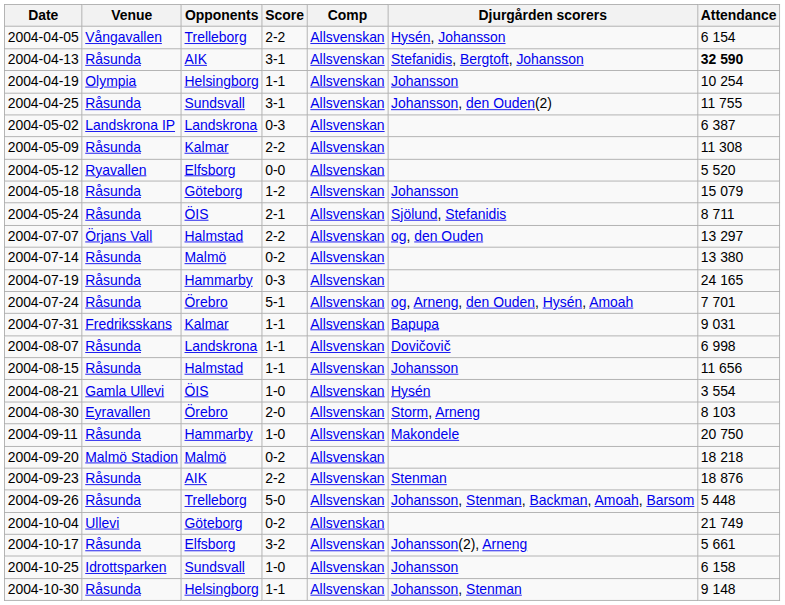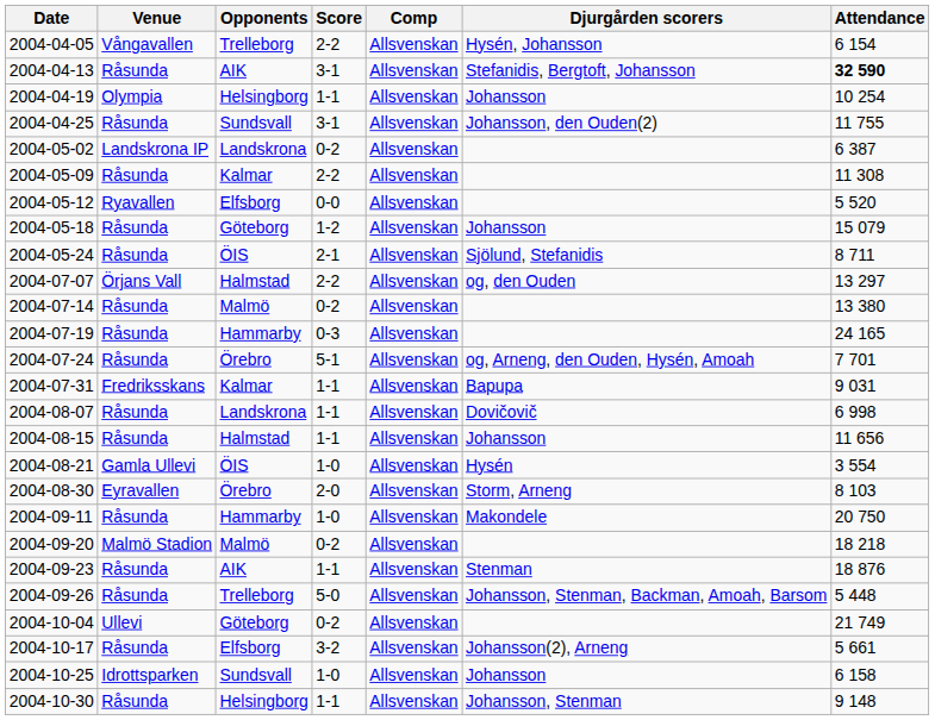 <table class="wikitable">
 <tr>
 <th>Date</th>
 <th>Venue</th>
 <th>Opponents</th>
 <th>Score</th>
 <th>Comp</th>
 <th>Djurgården scorers</th>
 <th>Attendance</th>
 </tr>
 <tr>
 <td>2004-04-05</td>
 <td><a href='#'>Vångavallen</a></td>
 <td><a href='#'>Trelleborg</a></td>
 <td>2-2</td>
 <td><a href='#'>Allsvenskan</a></td>
 <td><a href='#'>Hysén</a>, <a href='#'>Johansson</a></td>
 <td>6 154</td>
 </tr>
 <tr>
 <td>2004-04-13</td>
 <td><a href='#'>Råsunda</a></td>
 <td><a href='#'>AIK</a></td>
 <td>3-1</td>
 <td><a href='#'>Allsvenskan</a></td>
 <td><a href='#'>Stefanidis</a>, <a href='#'>Bergtoft</a>, <a href='#'>Johansson</a></td>
 <td><strong>32 590</strong></td>
 </tr>
 <tr>
 <td>2004-04-19</td>
 <td><a href='#'>Olympia</a></td>
 <td><a href='#'>Helsingborg</a></td>
 <td>1-1</td>
 <td><a href='#'>Allsvenskan</a></td>
 <td><a href='#'>Johansson</a></td>
 <td>10 254</td>
 </tr>
 <tr>
 <td>2004-04-25</td>
 <td><a href='#'>Råsunda</a></td>
 <td><a href='#'>Sundsvall</a></td>
 <td>3-1</td>
 <td><a href='#'>Allsvenskan</a></td>
 <td><a href='#'>Johansson</a>, <a href='#'>den Ouden</a>(2)</td>
 <td>11 755</td>
 </tr>
 <tr>
 <td>2004-05-02</td>
 <td><a href='#'>Landskrona IP</a></td>
 <td><a href='#'>Landskrona</a></td>
-<td>0-3</td>
+<td>0-2</td>
 <td><a href='#'>Allsvenskan</a></td>
 <td></td>
 <td>6 387</td>
 </tr>
 <tr>
 <td>2004-05-09</td>
 <td><a href='#'>Råsunda</a></td>
 <td><a href='#'>Kalmar</a></td>
 <td>2-2</td>
 <td><a href='#'>Allsvenskan</a></td>
 <td></td>
 <td>11 308</td>
 </tr>
 <tr>
 <td>2004-05-12</td>
 <td><a href='#'>Ryavallen</a></td>
 <td><a href='#'>Elfsborg</a></td>
 <td>0-0</td>
 <td><a href='#'>Allsvenskan</a></td>
 <td></td>
 <td>5 520</td>
 </tr>
 <tr>
 <td>2004-05-18</td>
 <td><a href='#'>Råsunda</a></td>
 <td><a href='#'>Göteborg</a></td>
 <td>1-2</td>
 <td><a href='#'>Allsvenskan</a></td>
 <td><a href='#'>Johansson</a></td>
 <td>15 079</td>
 </tr>
 <tr>
 <td>2004-05-24</td>
 <td><a href='#'>Råsunda</a></td>
 <td><a href='#'>ÖIS</a></td>
 <td>2-1</td>
 <td><a href='#'>Allsvenskan</a></td>
 <td><a href='#'>Sjölund</a>, <a href='#'>Stefanidis</a></td>
 <td>8 711</td>
 </tr>
 <tr>
 <td>2004-07-07</td>
 <td><a href='#'>Örjans Vall</a></td>
 <td><a href='#'>Halmstad</a></td>
 <td>2-2</td>
 <td><a href='#'>Allsvenskan</a></td>
 <td><a href='#'>og</a>, <a href='#'>den Ouden</a></td>
 <td>13 297</td>
 </tr>
 <tr>
 <td>2004-07-14</td>
 <td><a href='#'>Råsunda</a></td>
 <td><a href='#'>Malmö</a></td>
 <td>0-2</td>
 <td><a href='#'>Allsvenskan</a></td>
 <td></td>
 <td>13 380</td>
 </tr>
 <tr>
 <td>2004-07-19</td>
 <td><a href='#'>Råsunda</a></td>
 <td><a href='#'>Hammarby</a></td>
 <td>0-3</td>
 <td><a href='#'>Allsvenskan</a></td>
 <td></td>
 <td>24 165</td>
 </tr>
 <tr>
 <td>2004-07-24</td>
 <td><a href='#'>Råsunda</a></td>
 <td><a href='#'>Örebro</a></td>
 <td>5-1</td>
 <td><a href='#'>Allsvenskan</a></td>
 <td><a href='#'>og</a>, <a href='#'>Arneng</a>, <a href='#'>den Ouden</a>, <a href='#'>Hysén</a>, <a href='#'>Amoah</a></td>
 <td>7 701</td>
 </tr>
 <tr>
 <td>2004-07-31</td>
 <td><a href='#'>Fredriksskans</a></td>
 <td><a href='#'>Kalmar</a></td>
 <td>1-1</td>
 <td><a href='#'>Allsvenskan</a></td>
 <td><a href='#'>Bapupa</a></td>
 <td>9 031</td>
 </tr>
 <tr>
 <td>2004-08-07</td>
 <td><a href='#'>Råsunda</a></td>
 <td><a href='#'>Landskrona</a></td>
 <td>1-1</td>
 <td><a href='#'>Allsvenskan</a></td>
 <td><a href='#'>Dovičovič</a></td>
 <td>6 998</td>
 </tr>
 <tr>
 <td>2004-08-15</td>
 <td><a href='#'>Råsunda</a></td>
 <td><a href='#'>Halmstad</a></td>
 <td>1-1</td>
 <td><a href='#'>Allsvenskan</a></td>
 <td><a href='#'>Johansson</a></td>
 <td>11 656</td>
 </tr>
 <tr>
 <td>2004-08-21</td>
 <td><a href='#'>Gamla Ullevi</a></td>
 <td><a href='#'>ÖIS</a></td>
 <td>1-0</td>
 <td><a href='#'>Allsvenskan</a></td>
 <td><a href='#'>Hysén</a></td>
 <td>3 554</td>
 </tr>
 <tr>
 <td>2004-08-30</td>
 <td><a href='#'>Eyravallen</a></td>
 <td><a href='#'>Örebro</a></td>
 <td>2-0</td>
 <td><a href='#'>Allsvenskan</a></td>
 <td><a href='#'>Storm</a>, <a href='#'>Arneng</a></td>
 <td>8 103</td>
 </tr>
 <tr>
 <td>2004-09-11</td>
 <td><a href='#'>Råsunda</a></td>
 <td><a href='#'>Hammarby</a></td>
 <td>1-0</td>
 <td><a href='#'>Allsvenskan</a></td>
 <td><a href='#'>Makondele</a></td>
 <td>20 750</td>
 </tr>
 <tr>
 <td>2004-09-20</td>
 <td><a href='#'>Malmö Stadion</a></td>
 <td><a href='#'>Malmö</a></td>
 <td>0-2</td>
 <td><a href='#'>Allsvenskan</a></td>
 <td></td>
 <td>18 218</td>
 </tr>
 <tr>
 <td>2004-09-23</td>
 <td><a href='#'>Råsunda</a></td>
 <td><a href='#'>AIK</a></td>
-<td>2-2</td>
+<td>1-1</td>
 <td><a href='#'>Allsvenskan</a></td>
 <td><a href='#'>Stenman</a></td>
 <td>18 876</td>
 </tr>
 <tr>
 <td>2004-09-26</td>
 <td><a href='#'>Råsunda</a></td>
 <td><a href='#'>Trelleborg</a></td>
 <td>5-0</td>
 <td><a href='#'>Allsvenskan</a></td>
 <td><a href='#'>Johansson</a>, <a href='#'>Stenman</a>, <a href='#'>Backman</a>, <a href='#'>Amoah</a>, <a href='#'>Barsom</a></td>
 <td>5 448</td>
 </tr>
 <tr>
 <td>2004-10-04</td>
 <td><a href='#'>Ullevi</a></td>
 <td><a href='#'>Göteborg</a></td>
 <td>0-2</td>
 <td><a href='#'>Allsvenskan</a></td>
 <td></td>
 <td>21 749</td>
 </tr>
 <tr>
 <td>2004-10-17</td>
 <td><a href='#'>Råsunda</a></td>
 <td><a href='#'>Elfsborg</a></td>
 <td>3-2</td>
 <td><a href='#'>Allsvenskan</a></td>
 <td><a href='#'>Johansson</a>(2), <a href='#'>Arneng</a></td>
 <td>5 661</td>
 </tr>
 <tr>
 <td>2004-10-25</td>
 <td><a href='#'>Idrottsparken</a></td>
 <td><a href='#'>Sundsvall</a></td>
 <td>1-0</td>
 <td><a href='#'>Allsvenskan</a></td>
 <td><a href='#'>Johansson</a></td>
 <td>6 158</td>
 </tr>
 <tr>
 <td>2004-10-30</td>
 <td><a href='#'>Råsunda</a></td>
 <td><a href='#'>Helsingborg</a></td>
 <td>1-1</td>
 <td><a href='#'>Allsvenskan</a></td>
 <td><a href='#'>Johansson</a>, <a href='#'>Stenman</a></td>
 <td>9 148</td>
 </tr>
 </table>
